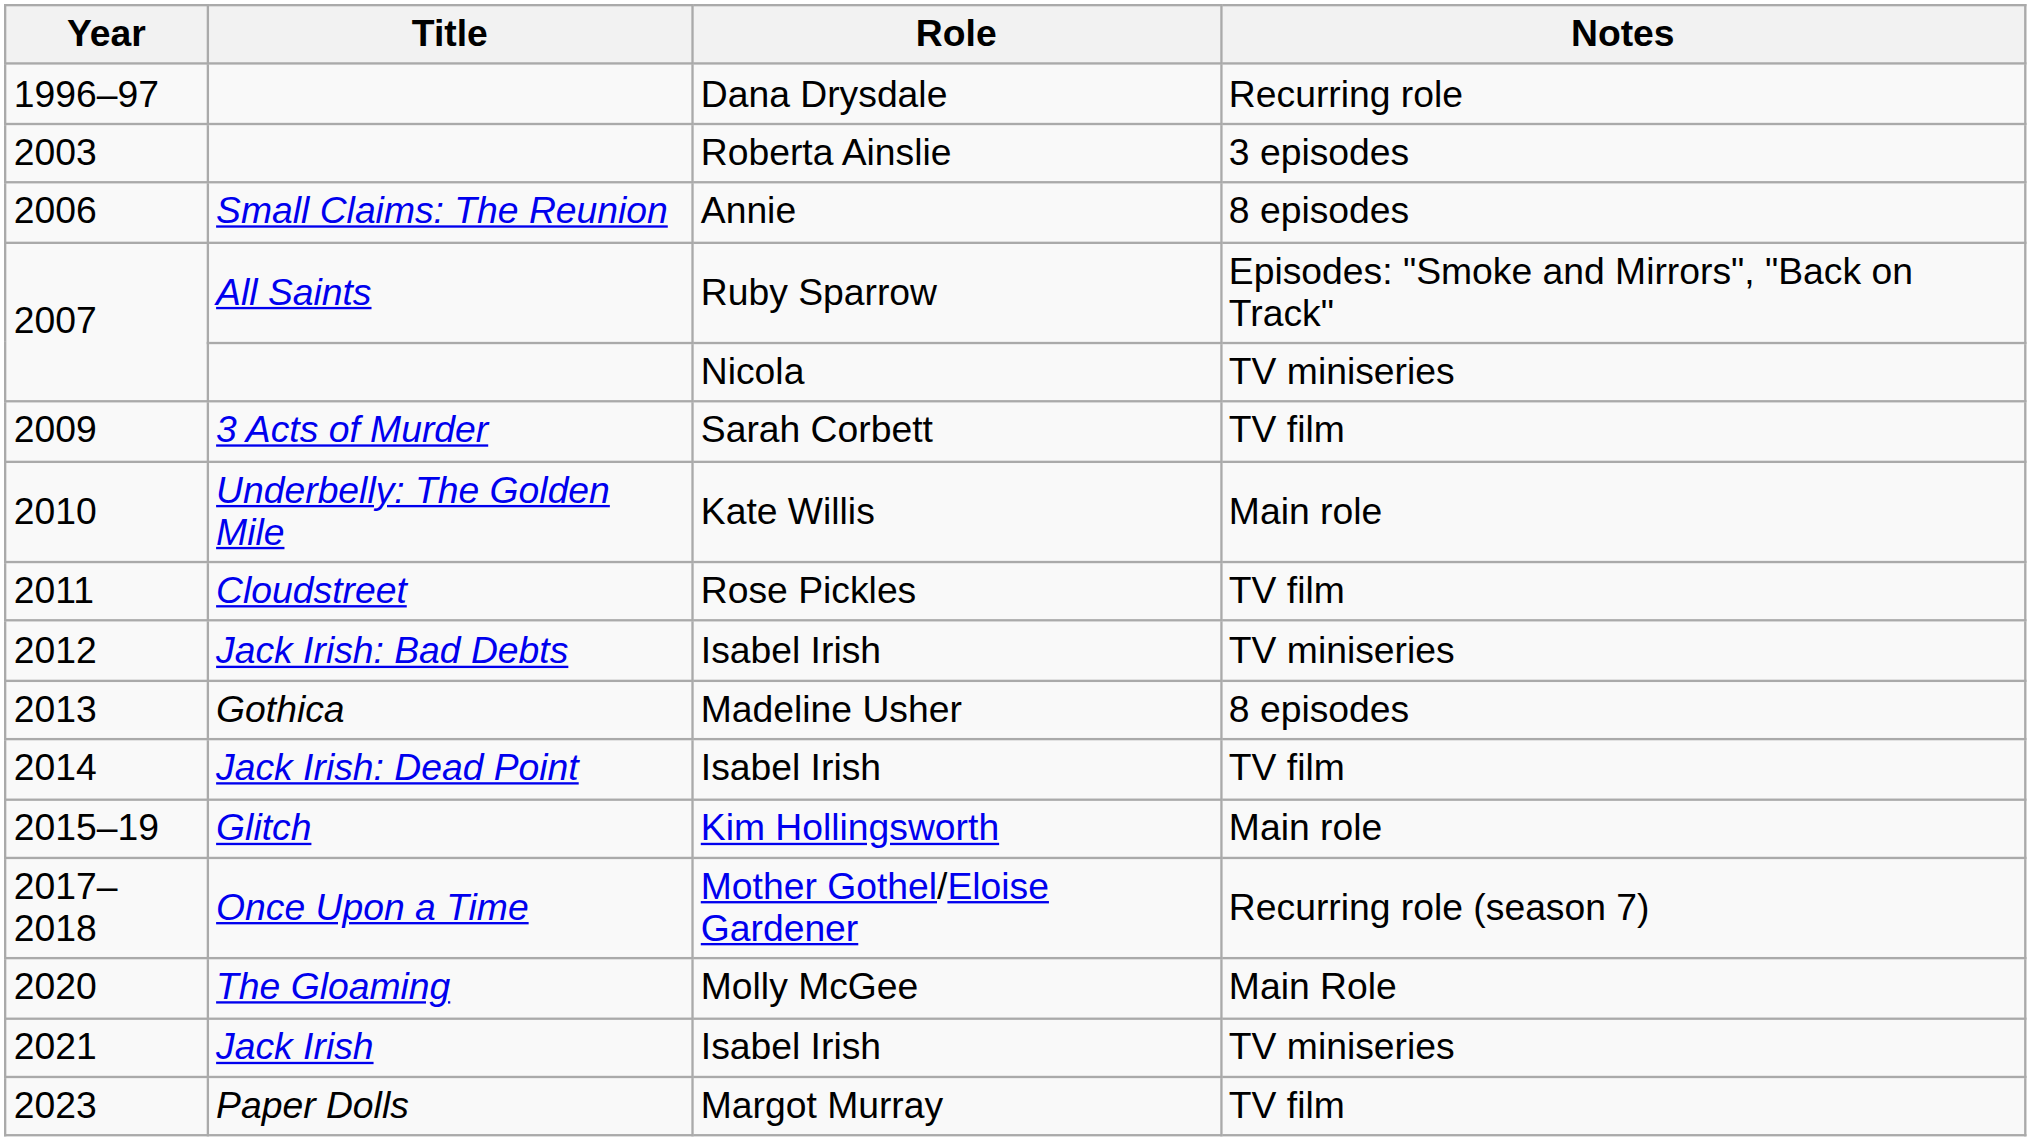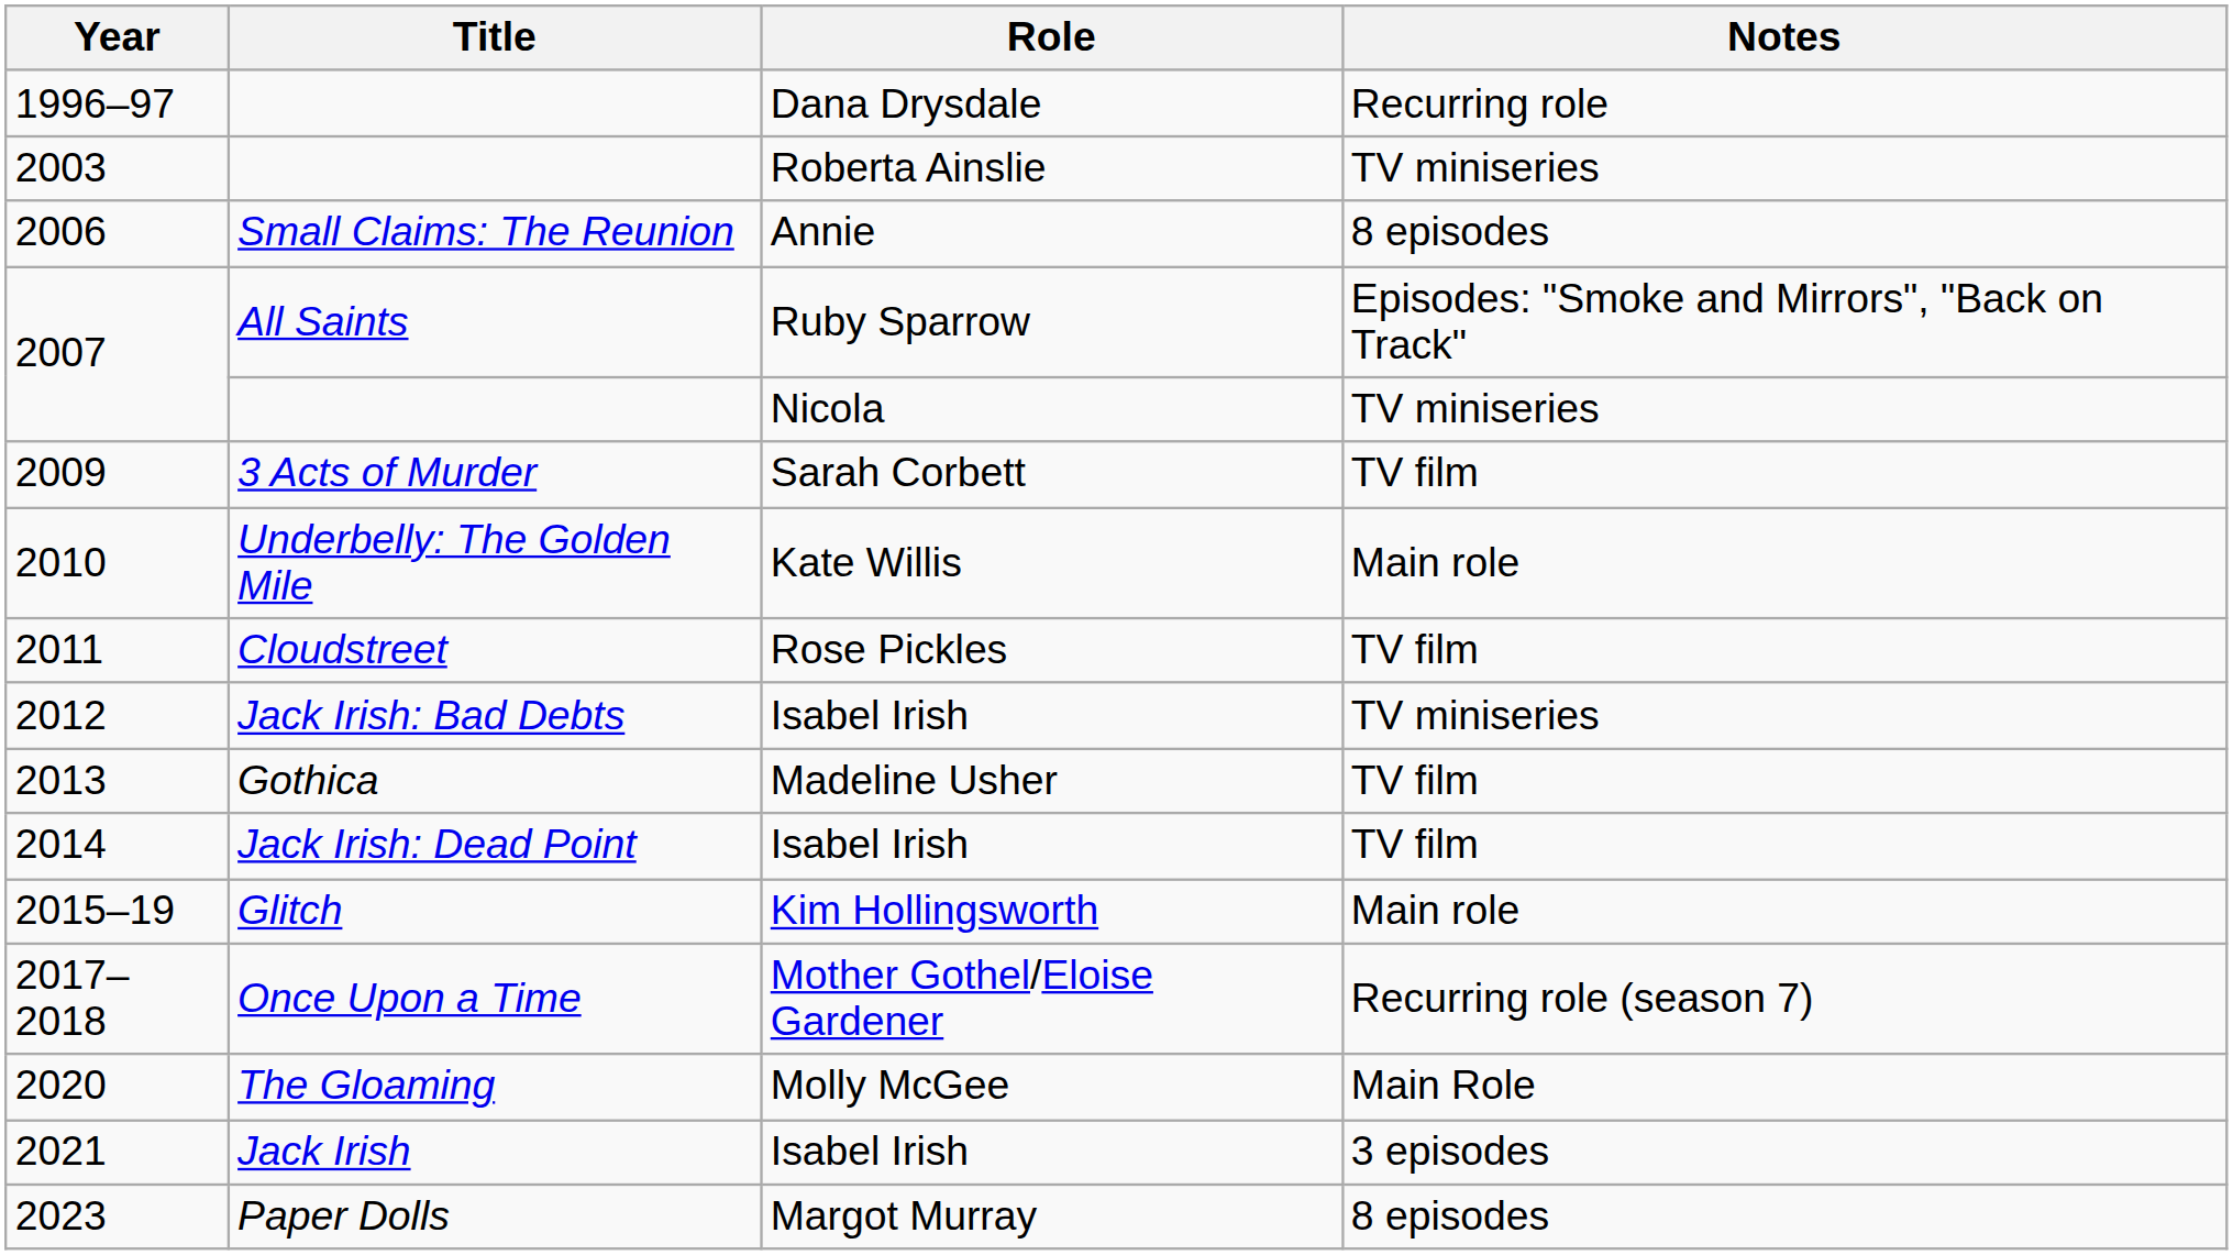 <table class="wikitable sortable">
 <tr>
 <th>Year</th>
 <th>Title</th>
 <th>Role</th>
 <th class="unsortable">Notes</th>
 </tr>
 <tr>
 <td>1996–97</td>
 <td><em></em></td>
 <td>Dana Drysdale</td>
 <td>Recurring role</td>
 </tr>
 <tr>
 <td>2003</td>
 <td><em></em></td>
 <td>Roberta Ainslie</td>
-<td>3 episodes</td>
+<td>TV miniseries</td>
 </tr>
 <tr>
 <td>2006</td>
 <td><em><a href='#'>Small Claims: The Reunion</a></em></td>
 <td>Annie</td>
 <td>8 episodes</td>
 </tr>
 <tr>
 <td rowspan="2">2007</td>
 <td><em><a href='#'>All Saints</a></em></td>
 <td>Ruby Sparrow</td>
 <td>Episodes: "Smoke and Mirrors", "Back on Track"</td>
 </tr>
 <tr>
 <td><em></em></td>
 <td>Nicola</td>
 <td>TV miniseries</td>
 </tr>
 <tr>
 <td>2009</td>
 <td><em><a href='#'>3 Acts of Murder</a></em></td>
 <td>Sarah Corbett</td>
 <td>TV film</td>
 </tr>
 <tr>
 <td>2010</td>
 <td><em><a href='#'>Underbelly: The Golden Mile</a></em></td>
 <td>Kate Willis</td>
 <td>Main role</td>
 </tr>
 <tr>
 <td>2011</td>
 <td><em><a href='#'>Cloudstreet</a></em></td>
 <td>Rose Pickles</td>
 <td>TV film</td>
 </tr>
 <tr>
 <td>2012</td>
 <td><em><a href='#'>Jack Irish: Bad Debts</a></em></td>
 <td>Isabel Irish</td>
 <td>TV miniseries</td>
 </tr>
 <tr>
 <td>2013</td>
 <td><em>Gothica</em></td>
 <td>Madeline Usher</td>
-<td>8 episodes</td>
+<td>TV film</td>
 </tr>
 <tr>
 <td>2014</td>
 <td><em><a href='#'>Jack Irish: Dead Point</a></em></td>
 <td>Isabel Irish</td>
 <td>TV film</td>
 </tr>
 <tr>
 <td>2015–19</td>
 <td><em><a href='#'>Glitch</a></em></td>
 <td><a href='#'>Kim Hollingsworth</a></td>
 <td>Main role</td>
 </tr>
 <tr>
 <td>2017–2018</td>
 <td><em><a href='#'>Once Upon a Time</a></em></td>
 <td><a href='#'>Mother Gothel</a>/<a href='#'>Eloise Gardener</a></td>
 <td>Recurring role (season 7)</td>
 </tr>
 <tr>
 <td>2020</td>
 <td><em><a href='#'>The Gloaming</a></em></td>
 <td>Molly McGee</td>
 <td>Main Role</td>
 </tr>
 <tr>
 <td>2021</td>
 <td><em><a href='#'>Jack Irish</a></em></td>
 <td>Isabel Irish</td>
-<td>TV miniseries</td>
+<td>3 episodes</td>
 </tr>
 <tr>
 <td>2023</td>
 <td><em>Paper Dolls</em></td>
 <td>Margot Murray</td>
-<td>TV film</td>
+<td>8 episodes</td>
 </tr>
 </table>
